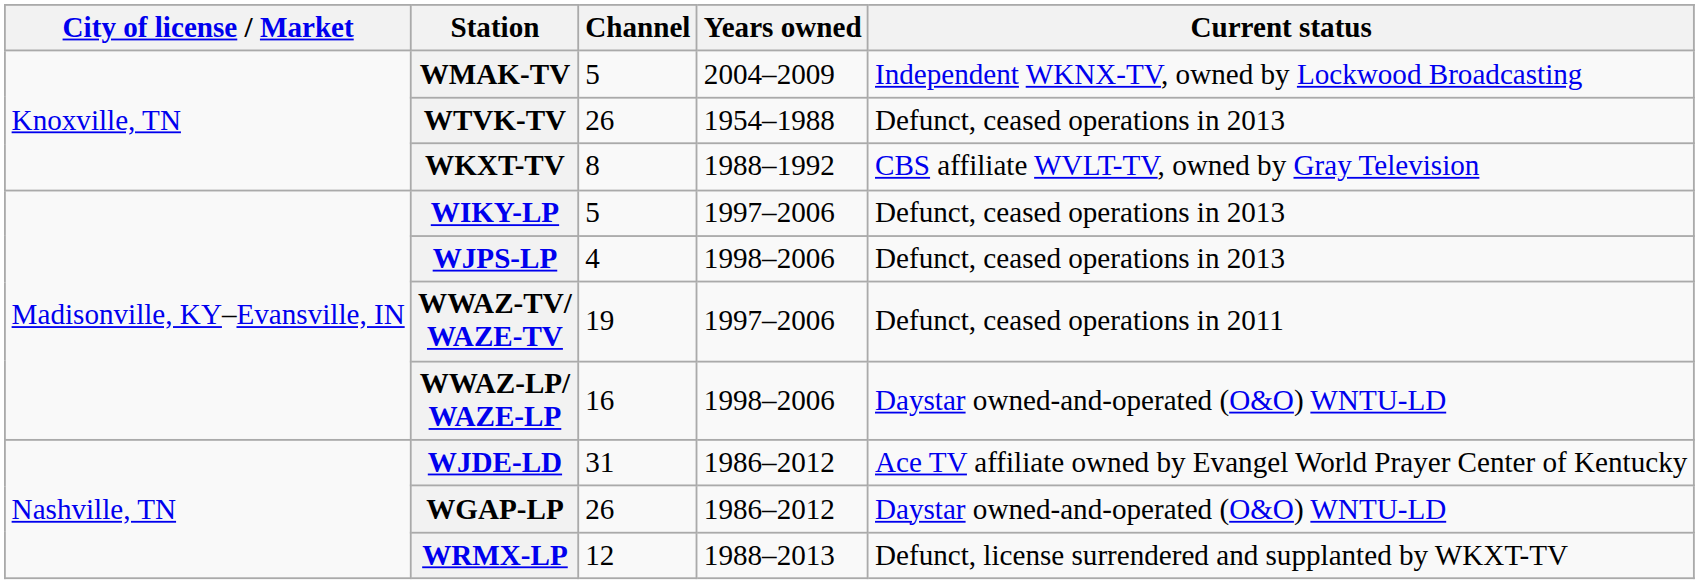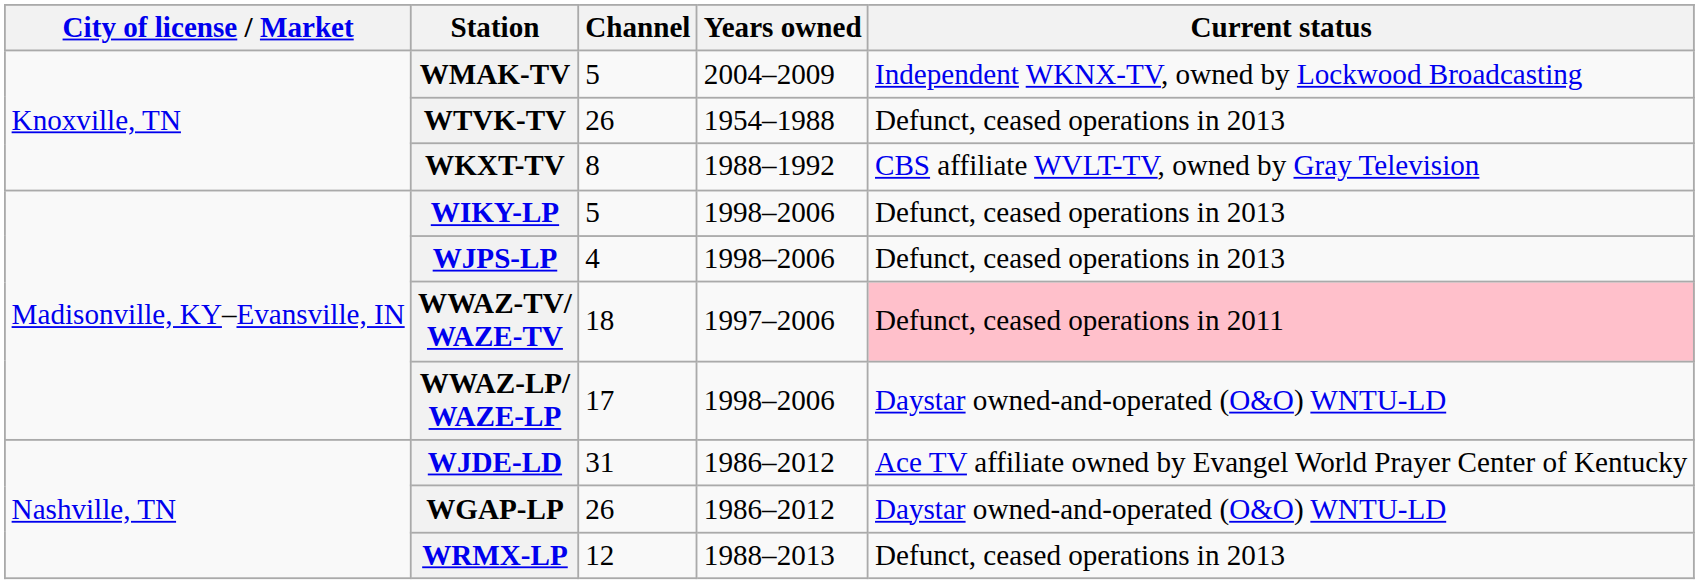 <table class="wikitable">
 <tr>
 <th><a href='#'>City of license</a> / <a href='#'>Market</a></th>
 <th>Station</th>
 <th>Channel</th>
 <th>Years owned</th>
 <th>Current status</th>
 </tr>
 <tr>
 <td rowspan="3"><a href='#'>Knoxville, TN</a></td>
 <th>WMAK-TV</th>
 <td>5</td>
 <td>2004–2009</td>
 <td><a href='#'>Independent</a> <a href='#'>WKNX-TV</a>, owned by <a href='#'>Lockwood Broadcasting</a></td>
 </tr>
 <tr>
 <th>WTVK-TV</th>
 <td>26</td>
 <td>1954–1988</td>
 <td>Defunct, ceased operations in 2013</td>
 </tr>
 <tr>
 <th>WKXT-TV</th>
 <td>8</td>
 <td>1988–1992</td>
 <td><a href='#'>CBS</a> affiliate <a href='#'>WVLT-TV</a>, owned by <a href='#'>Gray Television</a></td>
 </tr>
 <tr>
 <td rowspan="4"><a href='#'>Madisonville, KY</a>–<a href='#'>Evansville, IN</a></td>
 <th><a href='#'>WIKY-LP</a></th>
 <td>5</td>
-<td>1997–2006</td>
+<td>1998–2006</td>
 <td>Defunct, ceased operations in 2013</td>
 </tr>
 <tr>
 <th><a href='#'>WJPS-LP</a></th>
 <td>4</td>
 <td>1998–2006</td>
 <td>Defunct, ceased operations in 2013</td>
 </tr>
 <tr>
 <th>WWAZ-TV/<br><a href='#'>WAZE-TV</a></th>
-<td>19</td>
+<td>18</td>
 <td>1997–2006</td>
-<td>Defunct, ceased operations in 2011</td>
+<td style="background: pink;">Defunct, ceased operations in 2011</td>
 </tr>
 <tr>
 <th>WWAZ-LP/<br><a href='#'>WAZE-LP</a></th>
-<td>16</td>
+<td>17</td>
 <td>1998–2006</td>
 <td><a href='#'>Daystar</a> owned-and-operated (<a href='#'>O&O</a>) <a href='#'>WNTU-LD</a></td>
 </tr>
 <tr>
 <td rowspan="3"><a href='#'>Nashville, TN</a></td>
 <th><a href='#'>WJDE-LD</a></th>
 <td>31</td>
 <td>1986–2012</td>
 <td><a href='#'>Ace TV</a> affiliate owned by Evangel World Prayer Center of Kentucky</td>
 </tr>
 <tr>
 <th>WGAP-LP</th>
 <td>26</td>
 <td>1986–2012</td>
 <td><a href='#'>Daystar</a> owned-and-operated (<a href='#'>O&O</a>) <a href='#'>WNTU-LD</a></td>
 </tr>
 <tr>
 <th><a href='#'>WRMX-LP</a></th>
 <td>12</td>
 <td>1988–2013</td>
-<td>Defunct, license surrendered and supplanted by WKXT-TV</td>
+<td>Defunct, ceased operations in 2013</td>
 </tr>
 </table>
